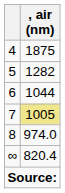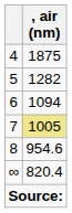 <table class="wikitable" border="1" style="text-align: center">
 <tr>
 <th></th>
 <th>, air<br>(nm)</th>
 </tr>
 <tr>
 <td>4</td>
 <td>1875</td>
 </tr>
 <tr>
 <td>5</td>
 <td>1282</td>
 </tr>
 <tr>
 <td>6</td>
-<td>1044</td>
+<td>1094</td>
 </tr>
 <tr>
 <td>7</td>
 <td style="background: khaki;">1005</td>
 </tr>
 <tr>
 <td>8</td>
-<td>974.0</td>
+<td>954.6</td>
 </tr>
 <tr>
 <td>∞</td>
 <td>820.4</td>
 </tr>
 <tr>
 <td colspan="2" style="text-align: center;"><strong>Source:</strong></td>
 </tr>
 </table>
